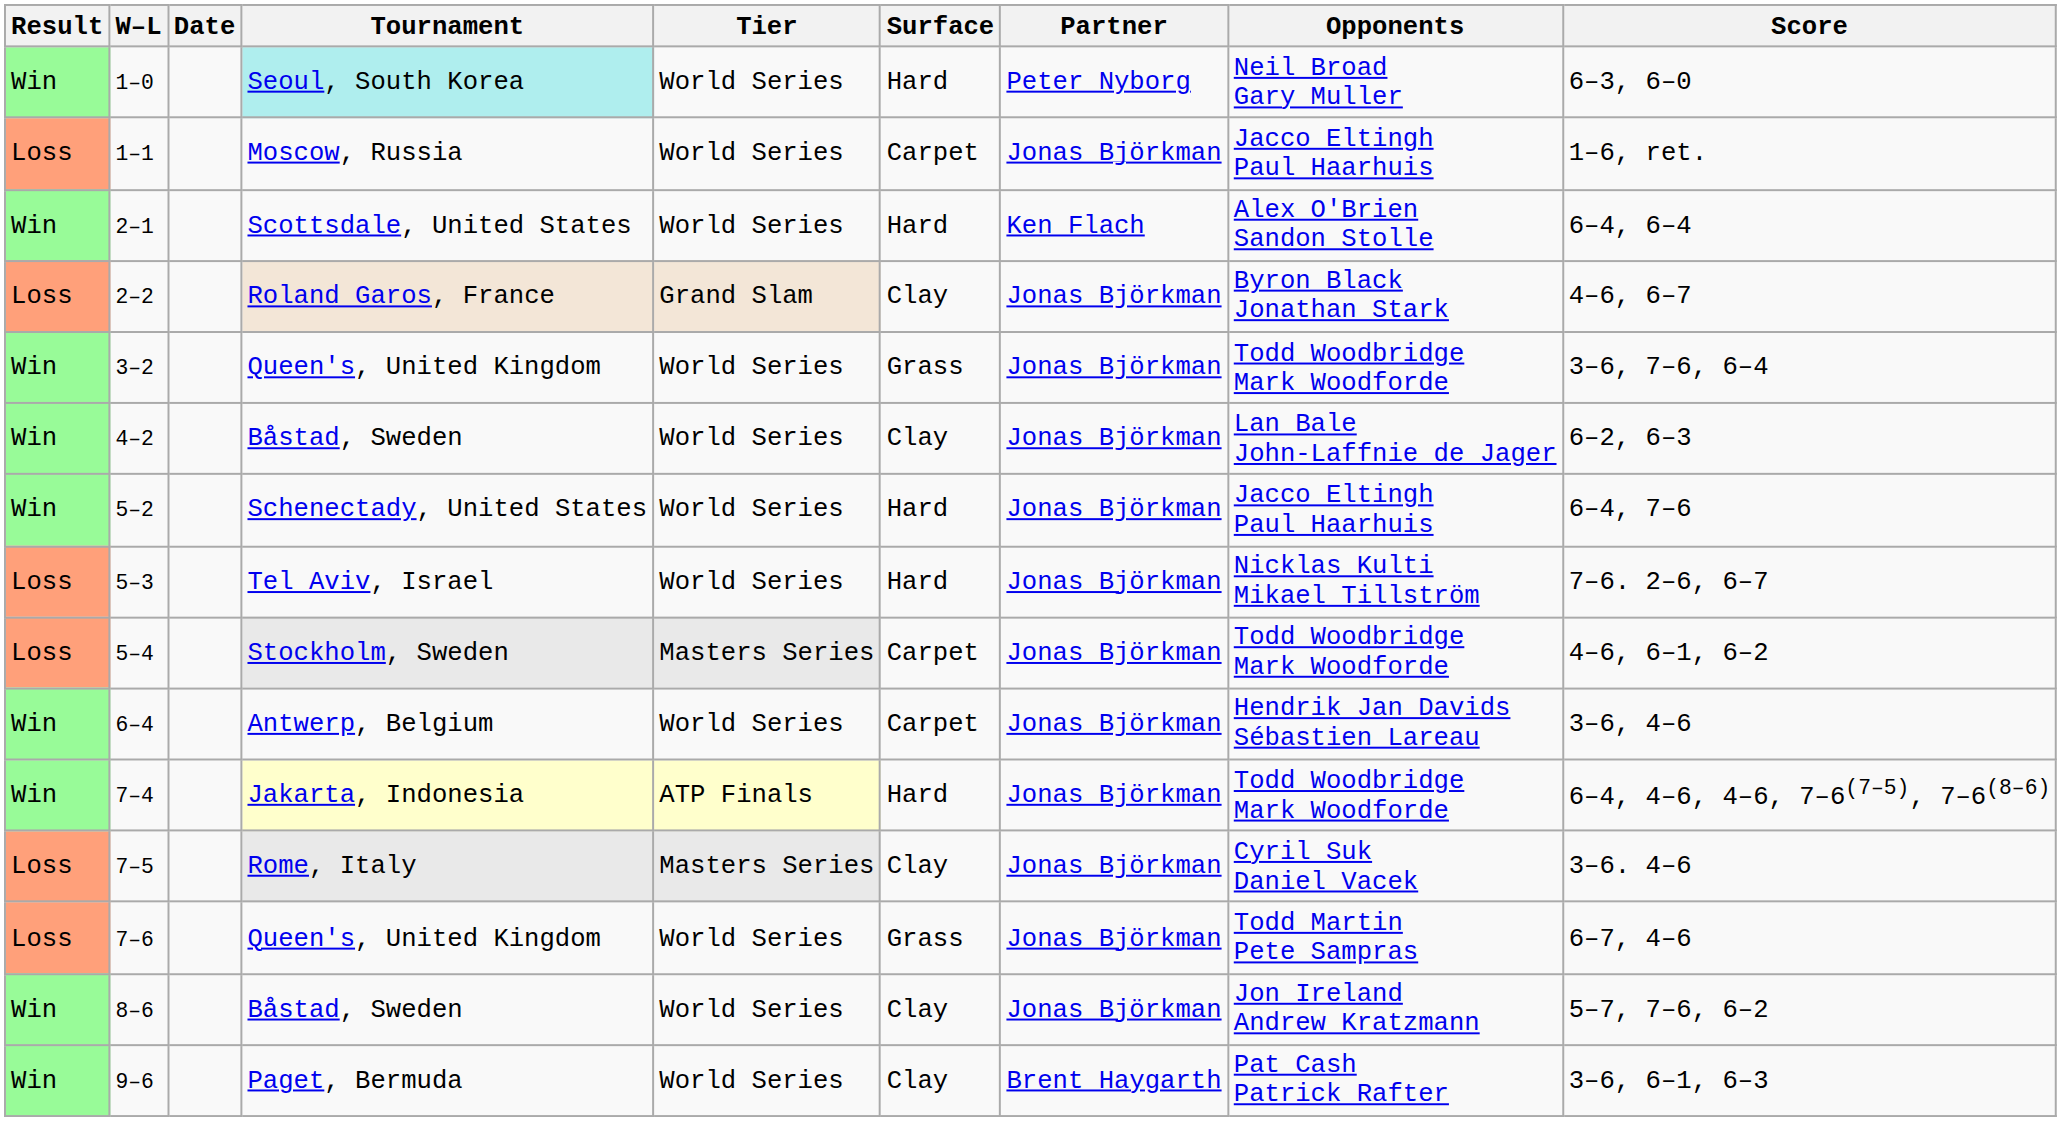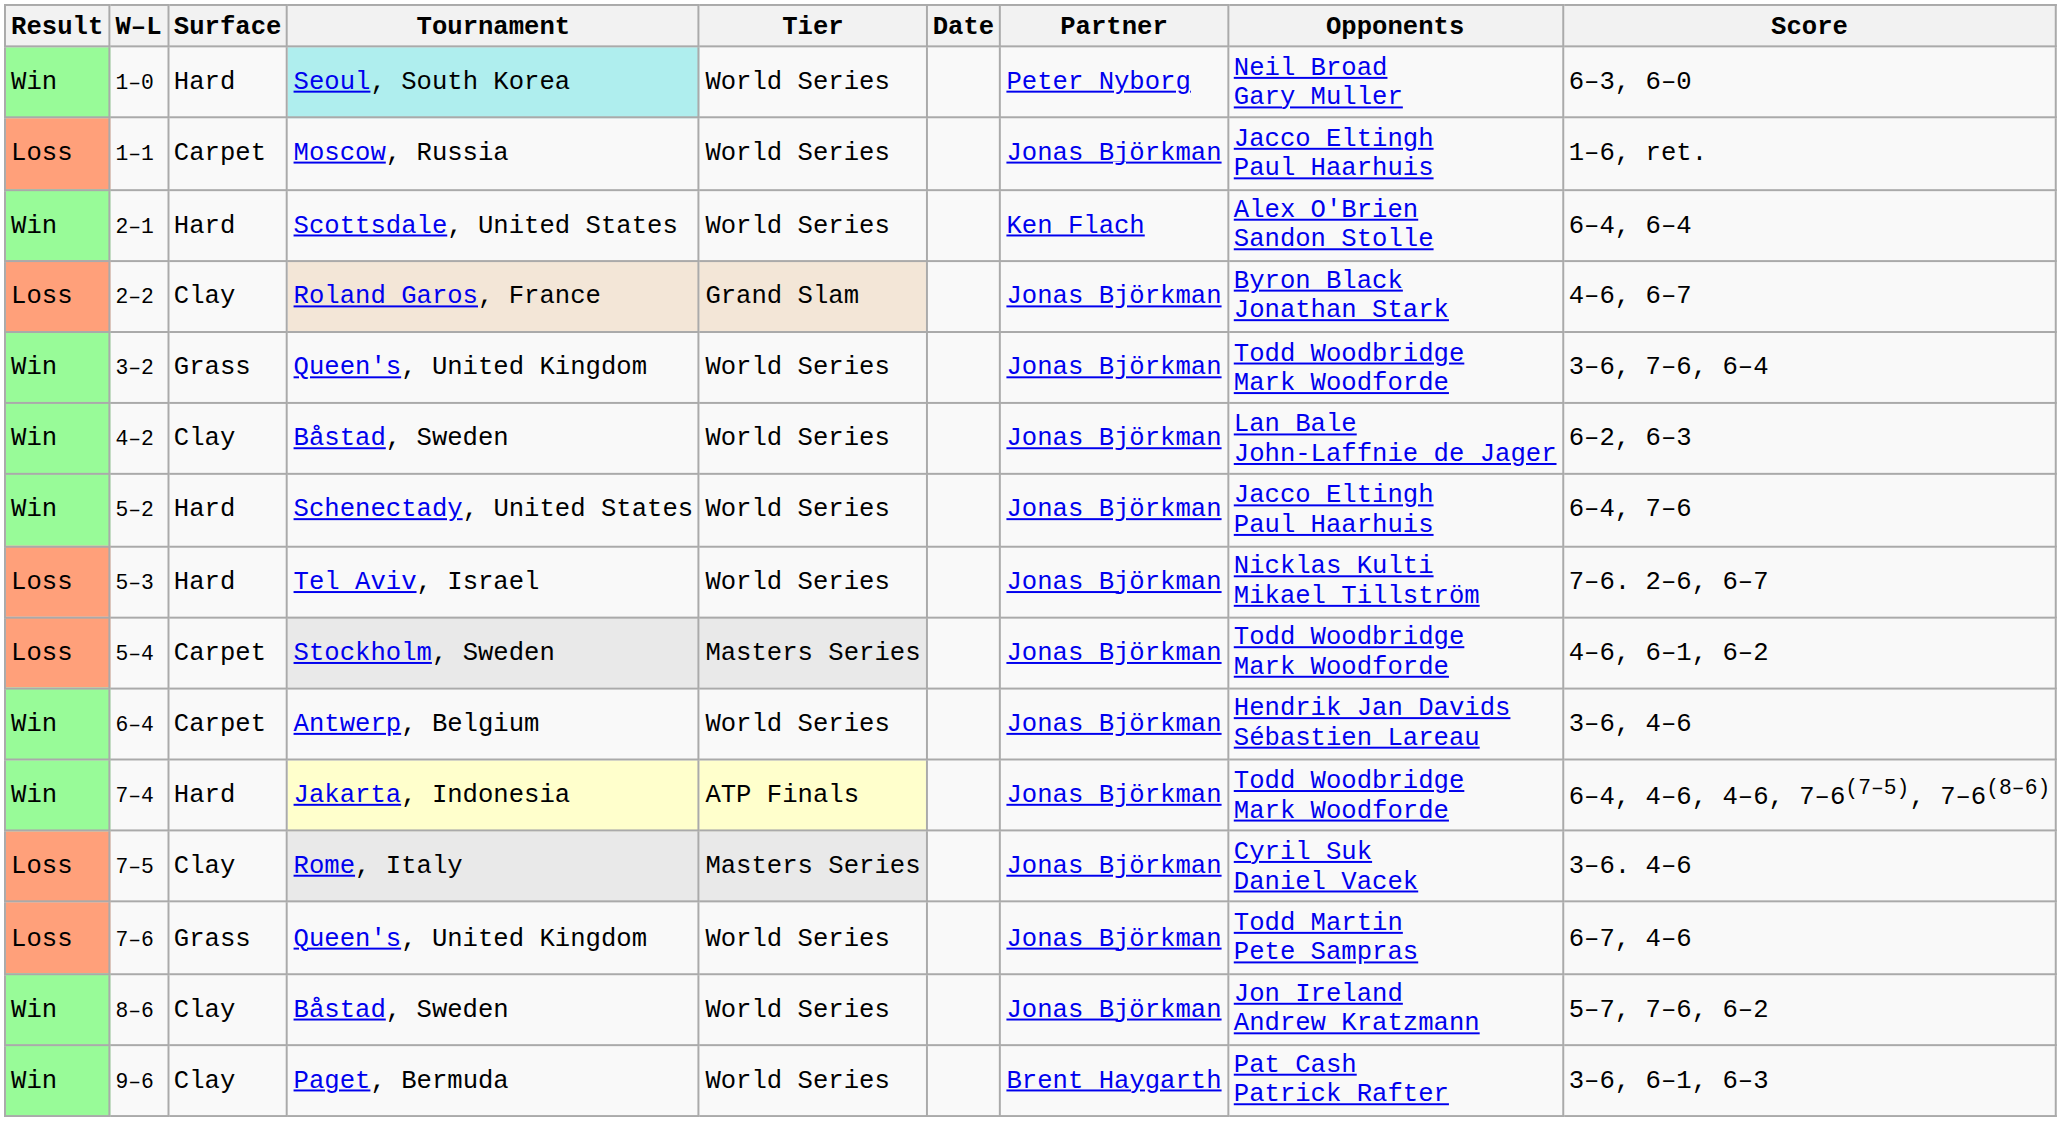 <table class="sortable wikitable">
 <tr>
 <th>Result</th>
 <th class="unsortable">W–L</th>
-<th>Date</th>
+<th>Surface</th>
 <th>Tournament</th>
 <th>Tier</th>
-<th>Surface</th>
+<th>Date</th>
 <th>Partner</th>
 <th>Opponents</th>
 <th class="unsortable">Score</th>
 </tr>
 <tr>
 <td style="background:#98fb98;">Win</td>
 <td><small>1–0</small></td>
-<td><a href='#'></a></td>
+<td>Hard</td>
 <td style="background: paleturquoise;"><a href='#'>Seoul</a>, South Korea</td>
 <td>World Series</td>
-<td>Hard</td>
+<td><a href='#'></a></td>
 <td> <a href='#'>Peter Nyborg</a></td>
 <td> <a href='#'>Neil Broad</a> <br>  <a href='#'>Gary Muller</a></td>
 <td>6–3, 6–0</td>
 </tr>
 <tr>
 <td style="background:#ffa07a;">Loss</td>
 <td><small>1–1</small></td>
-<td><a href='#'></a></td>
+<td>Carpet</td>
 <td><a href='#'>Moscow</a>, Russia</td>
 <td>World Series</td>
-<td>Carpet</td>
+<td><a href='#'></a></td>
 <td> <a href='#'>Jonas Björkman</a></td>
 <td> <a href='#'>Jacco Eltingh</a> <br>  <a href='#'>Paul Haarhuis</a></td>
 <td>1–6, ret.</td>
 </tr>
 <tr>
 <td style="background:#98fb98;">Win</td>
 <td><small>2–1</small></td>
-<td><a href='#'></a></td>
+<td>Hard</td>
 <td><a href='#'>Scottsdale</a>, United States</td>
 <td>World Series</td>
-<td>Hard</td>
+<td><a href='#'></a></td>
 <td> <a href='#'>Ken Flach</a></td>
 <td> <a href='#'>Alex O'Brien</a> <br>  <a href='#'>Sandon Stolle</a></td>
 <td>6–4, 6–4</td>
 </tr>
 <tr>
 <td style="background:#ffa07a;">Loss</td>
 <td><small>2–2</small></td>
-<td><a href='#'></a></td>
+<td>Clay</td>
 <td style="background:#f3e6d7;"><a href='#'>Roland Garos</a>, France</td>
 <td style="background:#f3e6d7;">Grand Slam</td>
-<td>Clay</td>
+<td><a href='#'></a></td>
 <td> <a href='#'>Jonas Björkman</a></td>
 <td> <a href='#'>Byron Black</a> <br>  <a href='#'>Jonathan Stark</a></td>
 <td>4–6, 6–7</td>
 </tr>
 <tr>
 <td style="background:#98fb98;">Win</td>
 <td><small>3–2</small></td>
-<td><a href='#'></a></td>
+<td>Grass</td>
 <td><a href='#'>Queen's</a>, United Kingdom</td>
 <td>World Series</td>
-<td>Grass</td>
+<td><a href='#'></a></td>
 <td> <a href='#'>Jonas Björkman</a></td>
 <td> <a href='#'>Todd Woodbridge</a> <br>  <a href='#'>Mark Woodforde</a></td>
 <td>3–6, 7–6, 6–4</td>
 </tr>
 <tr>
 <td style="background:#98fb98;">Win</td>
 <td><small>4–2</small></td>
-<td><a href='#'></a></td>
+<td>Clay</td>
 <td><a href='#'>Båstad</a>, Sweden</td>
 <td>World Series</td>
-<td>Clay</td>
+<td><a href='#'></a></td>
 <td> <a href='#'>Jonas Björkman</a></td>
 <td> <a href='#'>Lan Bale</a> <br>  <a href='#'>John-Laffnie de Jager</a></td>
 <td>6–2, 6–3</td>
 </tr>
 <tr>
 <td style="background:#98fb98;">Win</td>
 <td><small>5–2</small></td>
-<td><a href='#'></a></td>
+<td>Hard</td>
 <td><a href='#'>Schenectady</a>, United States</td>
 <td>World Series</td>
-<td>Hard</td>
+<td><a href='#'></a></td>
 <td> <a href='#'>Jonas Björkman</a></td>
 <td> <a href='#'>Jacco Eltingh</a> <br>  <a href='#'>Paul Haarhuis</a></td>
 <td>6–4, 7–6</td>
 </tr>
 <tr>
 <td style="background:#ffa07a;">Loss</td>
 <td><small>5–3</small></td>
-<td><a href='#'></a></td>
+<td>Hard</td>
 <td><a href='#'>Tel Aviv</a>, Israel</td>
 <td>World Series</td>
-<td>Hard</td>
+<td><a href='#'></a></td>
 <td> <a href='#'>Jonas Björkman</a></td>
 <td> <a href='#'>Nicklas Kulti</a> <br>  <a href='#'>Mikael Tillström</a></td>
 <td>7–6. 2–6, 6–7</td>
 </tr>
 <tr>
 <td style="background:#ffa07a;">Loss</td>
 <td><small>5–4</small></td>
-<td><a href='#'></a></td>
+<td>Carpet</td>
 <td style="background:#e9e9e9;"><a href='#'>Stockholm</a>, Sweden</td>
 <td style="background:#e9e9e9;">Masters Series</td>
-<td>Carpet</td>
+<td><a href='#'></a></td>
 <td> <a href='#'>Jonas Björkman</a></td>
 <td> <a href='#'>Todd Woodbridge</a> <br>  <a href='#'>Mark Woodforde</a></td>
 <td>4–6, 6–1, 6–2</td>
 </tr>
 <tr>
 <td style="background:#98fb98;">Win</td>
 <td><small>6–4</small></td>
-<td><a href='#'></a></td>
+<td>Carpet</td>
 <td><a href='#'>Antwerp</a>, Belgium</td>
 <td>World Series</td>
-<td>Carpet</td>
+<td><a href='#'></a></td>
 <td> <a href='#'>Jonas Björkman</a></td>
 <td> <a href='#'>Hendrik Jan Davids</a> <br>  <a href='#'>Sébastien Lareau</a></td>
 <td>3–6, 4–6</td>
 </tr>
 <tr>
 <td style="background:#98fb98;">Win</td>
 <td><small>7–4</small></td>
-<td><a href='#'></a></td>
+<td>Hard</td>
 <td style="background:#ffc;"><a href='#'>Jakarta</a>, Indonesia</td>
 <td style="background:#ffc;">ATP Finals</td>
-<td>Hard</td>
+<td><a href='#'></a></td>
 <td> <a href='#'>Jonas Björkman</a></td>
 <td> <a href='#'>Todd Woodbridge</a> <br>  <a href='#'>Mark Woodforde</a></td>
 <td>6–4, 4–6, 4–6, 7–6<sup>(7–5)</sup>, 7–6<sup>(8–6)</sup></td>
 </tr>
 <tr>
 <td style="background:#ffa07a;">Loss</td>
 <td><small>7–5</small></td>
-<td><a href='#'></a></td>
+<td>Clay</td>
 <td style="background:#e9e9e9;"><a href='#'>Rome</a>, Italy</td>
 <td style="background:#e9e9e9;">Masters Series</td>
-<td>Clay</td>
+<td><a href='#'></a></td>
 <td> <a href='#'>Jonas Björkman</a></td>
 <td> <a href='#'>Cyril Suk</a> <br>  <a href='#'>Daniel Vacek</a></td>
 <td>3–6. 4–6</td>
 </tr>
 <tr>
 <td style="background:#ffa07a;">Loss</td>
 <td><small>7–6</small></td>
-<td><a href='#'></a></td>
+<td>Grass</td>
 <td><a href='#'>Queen's</a>, United Kingdom</td>
 <td>World Series</td>
-<td>Grass</td>
+<td><a href='#'></a></td>
 <td> <a href='#'>Jonas Björkman</a></td>
 <td> <a href='#'>Todd Martin</a> <br>  <a href='#'>Pete Sampras</a></td>
 <td>6–7, 4–6</td>
 </tr>
 <tr>
 <td style="background:#98fb98;">Win</td>
 <td><small>8–6</small></td>
-<td><a href='#'></a></td>
+<td>Clay</td>
 <td><a href='#'>Båstad</a>, Sweden</td>
 <td>World Series</td>
-<td>Clay</td>
+<td><a href='#'></a></td>
 <td> <a href='#'>Jonas Björkman</a></td>
 <td> <a href='#'>Jon Ireland</a> <br>  <a href='#'>Andrew Kratzmann</a></td>
 <td>5–7, 7–6, 6–2</td>
 </tr>
 <tr>
 <td style="background:#98fb98;">Win</td>
 <td><small>9–6</small></td>
-<td><a href='#'></a></td>
+<td>Clay</td>
 <td><a href='#'>Paget</a>, Bermuda</td>
 <td>World Series</td>
-<td>Clay</td>
+<td><a href='#'></a></td>
 <td> <a href='#'>Brent Haygarth</a></td>
 <td> <a href='#'>Pat Cash</a> <br>  <a href='#'>Patrick Rafter</a></td>
 <td>3–6, 6–1, 6–3</td>
 </tr>
 </table>
